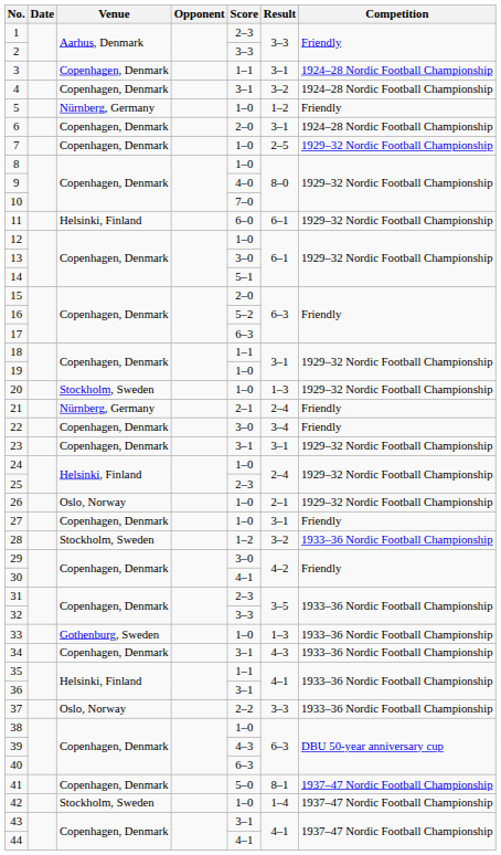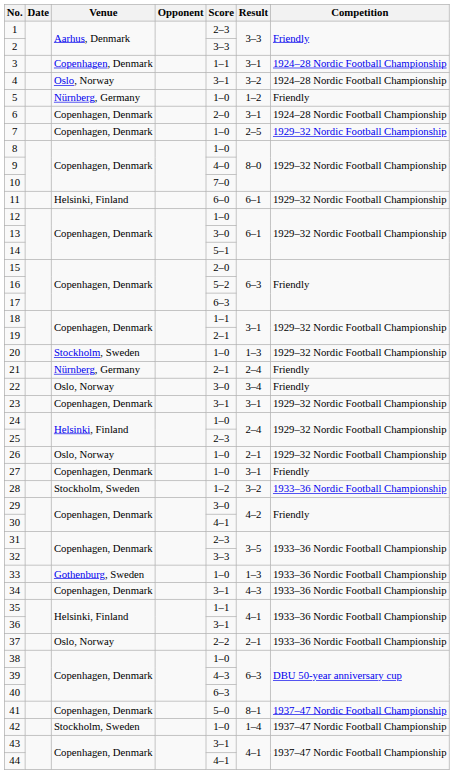 <table class="wikitable sortable">
 <tr>
 <th scope="col">No.</th>
 <th scope="col">Date</th>
 <th scope="col">Venue</th>
 <th scope="col">Opponent</th>
 <th scope="col">Score</th>
 <th scope="col">Result</th>
 <th scope="col">Competition</th>
 </tr>
 <tr>
 <td align="center">1</td>
 <td rowspan="2"></td>
 <td rowspan="2"><a href='#'>Aarhus</a>, Denmark</td>
 <td rowspan="2"></td>
 <td align="center">2–3</td>
 <td rowspan="2" style="text-align:center">3–3</td>
 <td rowspan="2"><a href='#'>Friendly</a></td>
 </tr>
 <tr>
 <td align="center">2</td>
 <td align="center">3–3</td>
 </tr>
 <tr>
 <td align="center">3</td>
 <td></td>
 <td><a href='#'>Copenhagen</a>, Denmark</td>
 <td></td>
 <td align="center">1–1</td>
 <td align="center">3–1</td>
 <td><a href='#'>1924–28 Nordic Football Championship</a></td>
 </tr>
 <tr>
 <td align="center">4</td>
 <td></td>
-<td>Copenhagen, Denmark</td>
+<td><a href='#'>Oslo</a>, Norway</td>
 <td></td>
 <td align="center">3–1</td>
 <td align="center">3–2</td>
 <td>1924–28 Nordic Football Championship</td>
 </tr>
 <tr>
 <td align="center">5</td>
 <td></td>
 <td><a href='#'>Nürnberg</a>, Germany</td>
 <td></td>
 <td align="center">1–0</td>
 <td align="center">1–2</td>
 <td>Friendly</td>
 </tr>
 <tr>
 <td align="center">6</td>
 <td></td>
 <td>Copenhagen, Denmark</td>
 <td></td>
 <td align="center">2–0</td>
 <td align="center">3–1</td>
 <td>1924–28 Nordic Football Championship</td>
 </tr>
 <tr>
 <td align="center">7</td>
 <td></td>
 <td>Copenhagen, Denmark</td>
 <td></td>
 <td align="center">1–0</td>
 <td align="center">2–5</td>
 <td><a href='#'>1929–32 Nordic Football Championship</a></td>
 </tr>
 <tr>
 <td align="center">8</td>
 <td rowspan="3"></td>
 <td rowspan="3">Copenhagen, Denmark</td>
 <td rowspan="3"></td>
 <td align="center">1–0</td>
 <td rowspan="3" style="text-align:center">8–0</td>
 <td rowspan="3">1929–32 Nordic Football Championship</td>
 </tr>
 <tr>
 <td align="center">9</td>
 <td align="center">4–0</td>
 </tr>
 <tr>
 <td align="center">10</td>
 <td align="center">7–0</td>
 </tr>
 <tr>
 <td align="center">11</td>
 <td></td>
 <td>Helsinki, Finland</td>
 <td></td>
 <td align="center">6–0</td>
 <td align="center">6–1</td>
 <td>1929–32 Nordic Football Championship</td>
 </tr>
 <tr>
 <td align="center">12</td>
 <td rowspan="3"></td>
 <td rowspan="3">Copenhagen, Denmark</td>
 <td rowspan="3"></td>
 <td align="center">1–0</td>
 <td rowspan="3" style="text-align:center">6–1</td>
 <td rowspan="3">1929–32 Nordic Football Championship</td>
 </tr>
 <tr>
 <td align="center">13</td>
 <td align="center">3–0</td>
 </tr>
 <tr>
 <td align="center">14</td>
 <td align="center">5–1</td>
 </tr>
 <tr>
 <td align="center">15</td>
 <td rowspan="3"></td>
 <td rowspan="3">Copenhagen, Denmark</td>
 <td rowspan="3"></td>
 <td align="center">2–0</td>
 <td rowspan="3" style="text-align:center">6–3</td>
 <td rowspan="3">Friendly</td>
 </tr>
 <tr>
 <td align="center">16</td>
 <td align="center">5–2</td>
 </tr>
 <tr>
 <td align="center">17</td>
 <td align="center">6–3</td>
 </tr>
 <tr>
 <td align="center">18</td>
 <td rowspan="2"></td>
 <td rowspan="2">Copenhagen, Denmark</td>
 <td rowspan="2"></td>
 <td align="center">1–1</td>
 <td rowspan="2" style="text-align:center">3–1</td>
 <td rowspan="2">1929–32 Nordic Football Championship</td>
 </tr>
 <tr>
 <td align="center">19</td>
-<td align="center">1–0</td>
+<td align="center">2–1</td>
 </tr>
 <tr>
 <td align="center">20</td>
 <td></td>
 <td><a href='#'>Stockholm</a>, Sweden</td>
 <td></td>
 <td align="center">1–0</td>
 <td align="center">1–3</td>
 <td>1929–32 Nordic Football Championship</td>
 </tr>
 <tr>
 <td align="center">21</td>
 <td></td>
 <td><a href='#'>Nürnberg</a>, Germany</td>
 <td></td>
 <td align="center">2–1</td>
 <td align="center">2–4</td>
 <td>Friendly</td>
 </tr>
 <tr>
 <td align="center">22</td>
 <td></td>
-<td>Copenhagen, Denmark</td>
+<td>Oslo, Norway</td>
 <td></td>
 <td align="center">3–0</td>
 <td align="center">3–4</td>
 <td>Friendly</td>
 </tr>
 <tr>
 <td align="center">23</td>
 <td></td>
 <td>Copenhagen, Denmark</td>
 <td></td>
 <td align="center">3–1</td>
 <td align="center">3–1</td>
 <td>1929–32 Nordic Football Championship</td>
 </tr>
 <tr>
 <td align="center">24</td>
 <td rowspan="2"></td>
 <td rowspan="2"><a href='#'>Helsinki</a>, Finland</td>
 <td rowspan="2"></td>
 <td align="center">1–0</td>
 <td rowspan="2" style="text-align:center">2–4</td>
 <td rowspan="2">1929–32 Nordic Football Championship</td>
 </tr>
 <tr>
 <td align="center">25</td>
 <td align="center">2–3</td>
 </tr>
 <tr>
 <td align="center">26</td>
 <td></td>
 <td>Oslo, Norway</td>
 <td></td>
 <td align="center">1–0</td>
 <td align="center">2–1</td>
 <td>1929–32 Nordic Football Championship</td>
 </tr>
 <tr>
 <td align="center">27</td>
 <td></td>
 <td>Copenhagen, Denmark</td>
 <td></td>
 <td align="center">1–0</td>
 <td align="center">3–1</td>
 <td>Friendly</td>
 </tr>
 <tr>
 <td align="center">28</td>
 <td></td>
 <td>Stockholm, Sweden</td>
 <td></td>
 <td align="center">1–2</td>
 <td align="center">3–2</td>
 <td><a href='#'>1933–36 Nordic Football Championship</a></td>
 </tr>
 <tr>
 <td align="center">29</td>
 <td rowspan="2"></td>
 <td rowspan="2">Copenhagen, Denmark</td>
 <td rowspan="2"></td>
 <td align="center">3–0</td>
 <td rowspan="2" style="text-align:center">4–2</td>
 <td rowspan="2">Friendly</td>
 </tr>
 <tr>
 <td align="center">30</td>
 <td align="center">4–1</td>
 </tr>
 <tr>
 <td align="center">31</td>
 <td rowspan="2"></td>
 <td rowspan="2">Copenhagen, Denmark</td>
 <td rowspan="2"></td>
 <td align="center">2–3</td>
 <td rowspan="2" style="text-align:center">3–5</td>
 <td rowspan="2">1933–36 Nordic Football Championship</td>
 </tr>
 <tr>
 <td align="center">32</td>
 <td align="center">3–3</td>
 </tr>
 <tr>
 <td align="center">33</td>
 <td></td>
 <td><a href='#'>Gothenburg</a>, Sweden</td>
 <td></td>
 <td align="center">1–0</td>
 <td align="center">1–3</td>
 <td>1933–36 Nordic Football Championship</td>
 </tr>
 <tr>
 <td align="center">34</td>
 <td></td>
 <td>Copenhagen, Denmark</td>
 <td></td>
 <td align="center">3–1</td>
 <td align="center">4–3</td>
 <td>1933–36 Nordic Football Championship</td>
 </tr>
 <tr>
 <td align="center">35</td>
 <td rowspan="2"></td>
 <td rowspan="2">Helsinki, Finland</td>
 <td rowspan="2"></td>
 <td align="center">1–1</td>
 <td rowspan="2" style="text-align:center">4–1</td>
 <td rowspan="2">1933–36 Nordic Football Championship</td>
 </tr>
 <tr>
 <td align="center">36</td>
 <td align="center">3–1</td>
 </tr>
 <tr>
 <td align="center">37</td>
 <td></td>
 <td>Oslo, Norway</td>
 <td></td>
 <td align="center">2–2</td>
-<td align="center">3–3</td>
+<td align="center">2–1</td>
 <td>1933–36 Nordic Football Championship</td>
 </tr>
 <tr>
 <td align="center">38</td>
 <td rowspan="3"></td>
 <td rowspan="3">Copenhagen, Denmark</td>
 <td rowspan="3"></td>
 <td align="center">1–0</td>
 <td rowspan="3" style="text-align:center">6–3</td>
 <td rowspan="3"><a href='#'>DBU 50-year anniversary cup</a></td>
 </tr>
 <tr>
 <td align="center">39</td>
 <td align="center">4–3</td>
 </tr>
 <tr>
 <td align="center">40</td>
 <td align="center">6–3</td>
 </tr>
 <tr>
 <td align="center">41</td>
 <td></td>
 <td>Copenhagen, Denmark</td>
 <td></td>
 <td align="center">5–0</td>
 <td align="center">8–1</td>
 <td><a href='#'>1937–47 Nordic Football Championship</a></td>
 </tr>
 <tr>
 <td align="center">42</td>
 <td></td>
 <td>Stockholm, Sweden</td>
 <td></td>
 <td align="center">1–0</td>
 <td align="center">1–4</td>
 <td>1937–47 Nordic Football Championship</td>
 </tr>
 <tr>
 <td align="center">43</td>
 <td rowspan="2"></td>
 <td rowspan="2">Copenhagen, Denmark</td>
 <td rowspan="2"></td>
 <td align="center">3–1</td>
 <td rowspan="2" style="text-align:center">4–1</td>
 <td rowspan="2">1937–47 Nordic Football Championship</td>
 </tr>
 <tr>
 <td align="center">44</td>
 <td align="center">4–1</td>
 </tr>
 </table>
